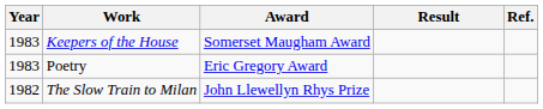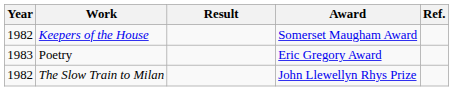 <table class="wikitable plainrowheaders">
 <tr>
 <th>Year</th>
 <th>Work</th>
+<th style="min-width: 8em">Result</th>
 <th>Award</th>
-<th style="min-width: 8em">Result</th>
 <th>Ref.</th>
 </tr>
 <tr>
-<td>1983</td>
+<td>1982</td>
 <td><em><a href='#'>Keepers of the House</a></em></td>
+<td></td>
 <td><a href='#'>Somerset Maugham Award</a></td>
-<td></td>
 <td></td>
 </tr>
 <tr>
 <td>1983</td>
 <td>Poetry</td>
+<td></td>
 <td><a href='#'>Eric Gregory Award</a></td>
-<td></td>
 <td></td>
 </tr>
 <tr>
 <td>1982</td>
 <td><em>The Slow Train to Milan</em></td>
+<td></td>
 <td><a href='#'>John Llewellyn Rhys Prize</a></td>
-<td></td>
 <td></td>
 </tr>
 </table>
